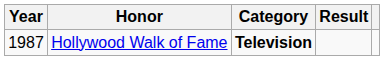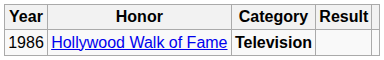 <table class="wikitable plainrowheaders">
 <tr>
 <th>Year</th>
 <th>Honor</th>
 <th>Category</th>
 <th>Result</th>
 <th></th>
 </tr>
 <tr>
-<td>1987</td>
+<td>1986</td>
 <td><a href='#'>Hollywood Walk of Fame</a></td>
 <td><strong>Television</strong></td>
 <td></td>
 <td align="center"></td>
 </tr>
 </table>
